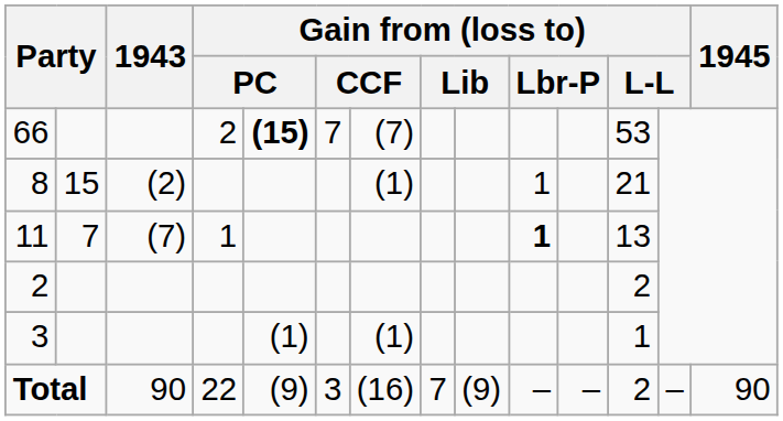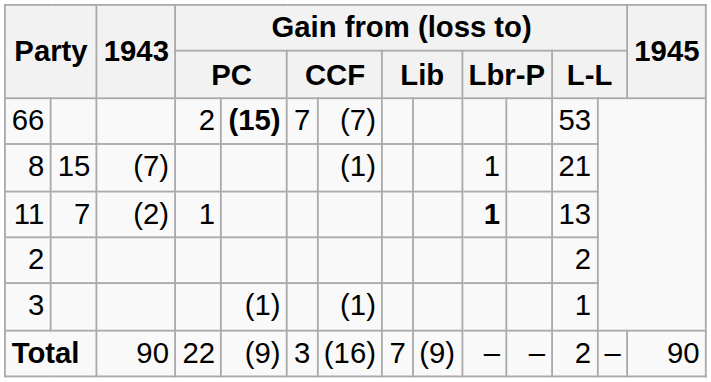 <table class="wikitable" style="text-align:right">
 <tr>
 <th rowspan="2" colspan="2">Party</th>
 <th rowspan="2" style="width:1em;">1943</th>
 <th colspan="10">Gain from (loss to)</th>
 <th rowspan="2" style="width:1em;">1945</th>
 </tr>
 <tr>
 <th colspan="2">PC</th>
 <th colspan="2">CCF</th>
 <th colspan="2">Lib</th>
 <th colspan="2">Lbr-P</th>
 <th colspan="2">L-L</th>
 </tr>
 <tr>
 <td>66</td>
 <td></td>
 <td></td>
 <td>2</td>
 <td><strong>(15)</strong></td>
 <td>7</td>
 <td>(7)</td>
 <td></td>
 <td></td>
 <td></td>
 <td></td>
 <td>53</td>
 </tr>
 <tr>
 <td>8</td>
 <td>15</td>
-<td>(2)</td>
+<td>(7)</td>
 <td></td>
 <td></td>
 <td></td>
 <td>(1)</td>
 <td></td>
 <td></td>
 <td>1</td>
 <td></td>
 <td>21</td>
 </tr>
 <tr>
 <td>11</td>
 <td>7</td>
-<td>(7)</td>
+<td>(2)</td>
 <td>1</td>
 <td></td>
 <td></td>
 <td></td>
 <td></td>
 <td></td>
 <td><strong>1</strong></td>
 <td></td>
 <td>13</td>
 </tr>
 <tr>
 <td>2</td>
 <td></td>
 <td></td>
 <td></td>
 <td></td>
 <td></td>
 <td></td>
 <td></td>
 <td></td>
 <td></td>
 <td></td>
 <td>2</td>
 </tr>
 <tr>
 <td>3</td>
 <td></td>
 <td></td>
 <td></td>
 <td>(1)</td>
 <td></td>
 <td>(1)</td>
 <td></td>
 <td></td>
 <td></td>
 <td></td>
 <td>1</td>
 </tr>
 <tr>
 <td colspan="2" style="text-align:left;"><strong>Total</strong></td>
 <td>90</td>
 <td>22</td>
 <td>(9)</td>
 <td>3</td>
 <td>(16)</td>
 <td>7</td>
 <td>(9)</td>
 <td>–</td>
 <td>–</td>
 <td>2</td>
 <td>–</td>
 <td>90</td>
 </tr>
 </table>
